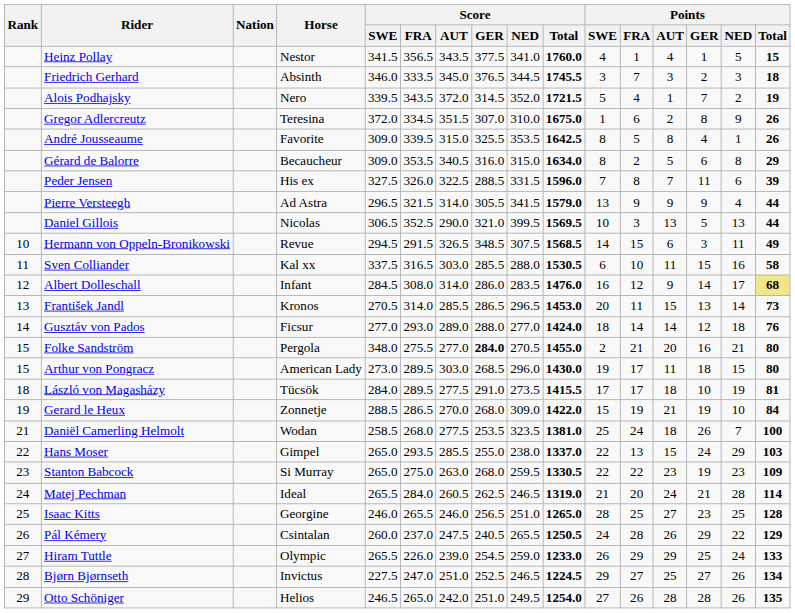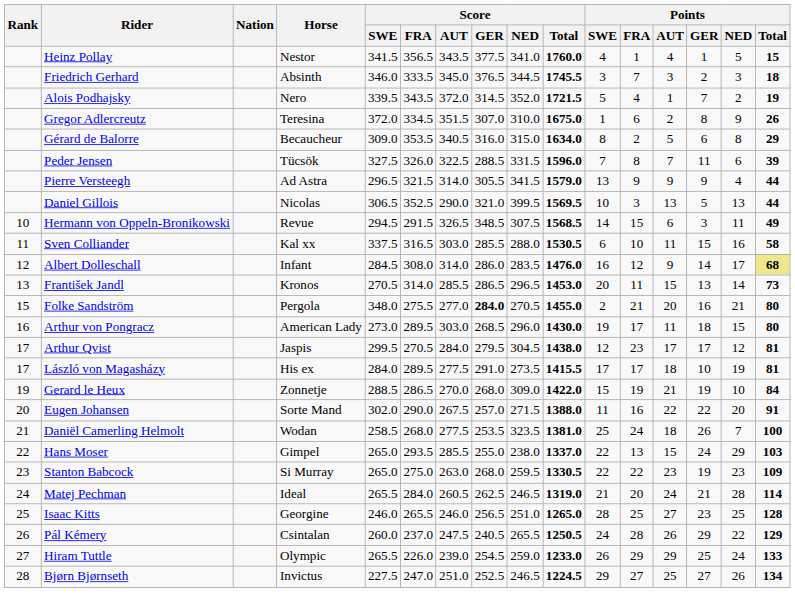 <table class="wikitable sortable" style="text-align:center">
 <tr>
 <th rowspan=2>Rank</th>
 <th rowspan=2>Rider</th>
 <th rowspan=2>Nation</th>
 <th rowspan=2>Horse</th>
 <th colspan=6>Score</th>
 <th colspan=6>Points</th>
 </tr>
 <tr>
 <th>SWE</th>
 <th>FRA</th>
 <th>AUT</th>
 <th>GER</th>
 <th>NED</th>
 <th>Total</th>
 <th>SWE</th>
 <th>FRA</th>
 <th>AUT</th>
 <th>GER</th>
 <th>NED</th>
 <th>Total</th>
 </tr>
 <tr>
 <td></td>
 <td align=left><a href='#'>Heinz Pollay</a></td>
 <td align=left></td>
 <td align=left>Nestor</td>
 <td>341.5</td>
 <td>356.5</td>
 <td>343.5</td>
 <td>377.5</td>
 <td>341.0</td>
 <td><strong>1760.0</strong></td>
 <td>4</td>
 <td>1</td>
 <td>4</td>
 <td>1</td>
 <td>5</td>
 <td><strong>15</strong></td>
 </tr>
 <tr>
 <td></td>
 <td align=left><a href='#'>Friedrich Gerhard</a></td>
 <td align=left></td>
 <td align=left>Absinth</td>
 <td>346.0</td>
 <td>333.5</td>
 <td>345.0</td>
 <td>376.5</td>
 <td>344.5</td>
 <td><strong>1745.5</strong></td>
 <td>3</td>
 <td>7</td>
 <td>3</td>
 <td>2</td>
 <td>3</td>
 <td><strong>18</strong></td>
 </tr>
 <tr>
 <td></td>
 <td align=left><a href='#'>Alois Podhajsky</a></td>
 <td align=left></td>
 <td align=left>Nero</td>
 <td>339.5</td>
 <td>343.5</td>
 <td>372.0</td>
 <td>314.5</td>
 <td>352.0</td>
 <td><strong>1721.5</strong></td>
 <td>5</td>
 <td>4</td>
 <td>1</td>
 <td>7</td>
 <td>2</td>
 <td><strong>19</strong></td>
 </tr>
 <tr>
 <td></td>
 <td align=left><a href='#'>Gregor Adlercreutz</a></td>
 <td align=left></td>
 <td align=left>Teresina</td>
 <td>372.0</td>
 <td>334.5</td>
 <td>351.5</td>
 <td>307.0</td>
 <td>310.0</td>
 <td><strong>1675.0</strong></td>
 <td>1</td>
 <td>6</td>
 <td>2</td>
 <td>8</td>
 <td>9</td>
 <td><strong>26</strong></td>
 </tr>
 <tr>
 <td></td>
-<td align=left><a href='#'>André Jousseaume</a></td>
-<td align=left></td>
-<td align=left>Favorite</td>
-<td>309.0</td>
-<td>339.5</td>
-<td>315.0</td>
-<td>325.5</td>
-<td>353.5</td>
-<td><strong>1642.5</strong></td>
-<td>8</td>
-<td>5</td>
-<td>8</td>
-<td>4</td>
-<td>1</td>
-<td><strong>26</strong></td>
-</tr>
-<tr>
-<td></td>
 <td align=left><a href='#'>Gérard de Balorre</a></td>
 <td align=left></td>
 <td align=left>Becaucheur</td>
 <td>309.0</td>
 <td>353.5</td>
 <td>340.5</td>
 <td>316.0</td>
 <td>315.0</td>
 <td><strong>1634.0</strong></td>
 <td>8</td>
 <td>2</td>
 <td>5</td>
 <td>6</td>
 <td>8</td>
 <td><strong>29</strong></td>
 </tr>
 <tr>
 <td></td>
 <td align=left><a href='#'>Peder Jensen</a></td>
 <td align=left></td>
-<td align=left>His ex</td>
+<td align=left>Tücsök</td>
 <td>327.5</td>
 <td>326.0</td>
 <td>322.5</td>
 <td>288.5</td>
 <td>331.5</td>
 <td><strong>1596.0</strong></td>
 <td>7</td>
 <td>8</td>
 <td>7</td>
 <td>11</td>
 <td>6</td>
 <td><strong>39</strong></td>
 </tr>
 <tr>
 <td></td>
 <td align=left><a href='#'>Pierre Versteegh</a></td>
 <td align=left></td>
 <td align=left>Ad Astra</td>
 <td>296.5</td>
 <td>321.5</td>
 <td>314.0</td>
 <td>305.5</td>
 <td>341.5</td>
 <td><strong>1579.0</strong></td>
 <td>13</td>
 <td>9</td>
 <td>9</td>
 <td>9</td>
 <td>4</td>
 <td><strong>44</strong></td>
 </tr>
 <tr>
 <td></td>
 <td align=left><a href='#'>Daniel Gillois</a></td>
 <td align=left></td>
 <td align=left>Nicolas</td>
 <td>306.5</td>
 <td>352.5</td>
 <td>290.0</td>
 <td>321.0</td>
 <td>399.5</td>
 <td><strong>1569.5</strong></td>
 <td>10</td>
 <td>3</td>
 <td>13</td>
 <td>5</td>
 <td>13</td>
 <td><strong>44</strong></td>
 </tr>
 <tr>
 <td>10</td>
 <td align=left><a href='#'>Hermann von Oppeln-Bronikowski</a></td>
 <td align=left></td>
 <td align=left>Revue</td>
 <td>294.5</td>
 <td>291.5</td>
 <td>326.5</td>
 <td>348.5</td>
 <td>307.5</td>
 <td><strong>1568.5</strong></td>
 <td>14</td>
 <td>15</td>
 <td>6</td>
 <td>3</td>
 <td>11</td>
 <td><strong>49</strong></td>
 </tr>
 <tr>
 <td>11</td>
 <td align=left><a href='#'>Sven Colliander</a></td>
 <td align=left></td>
 <td align=left>Kal xx</td>
 <td>337.5</td>
 <td>316.5</td>
 <td>303.0</td>
 <td>285.5</td>
 <td>288.0</td>
 <td><strong>1530.5</strong></td>
 <td>6</td>
 <td>10</td>
 <td>11</td>
 <td>15</td>
 <td>16</td>
 <td><strong>58</strong></td>
 </tr>
 <tr>
 <td>12</td>
 <td align=left><a href='#'>Albert Dolleschall</a></td>
 <td align=left></td>
 <td align=left>Infant</td>
 <td>284.5</td>
 <td>308.0</td>
 <td>314.0</td>
 <td>286.0</td>
 <td>283.5</td>
 <td><strong>1476.0</strong></td>
 <td>16</td>
 <td>12</td>
 <td>9</td>
 <td>14</td>
 <td>17</td>
 <td style="background: khaki;"><strong>68</strong></td>
 </tr>
 <tr>
 <td>13</td>
 <td align=left><a href='#'>František Jandl</a></td>
 <td align=left></td>
 <td align=left>Kronos</td>
 <td>270.5</td>
 <td>314.0</td>
 <td>285.5</td>
 <td>286.5</td>
 <td>296.5</td>
 <td><strong>1453.0</strong></td>
 <td>20</td>
 <td>11</td>
 <td>15</td>
 <td>13</td>
 <td>14</td>
 <td><strong>73</strong></td>
 </tr>
 <tr>
-<td>14</td>
-<td align=left><a href='#'>Gusztáv von Pados</a></td>
-<td align=left></td>
-<td align=left>Ficsur</td>
-<td>277.0</td>
-<td>293.0</td>
-<td>289.0</td>
-<td>288.0</td>
-<td>277.0</td>
-<td><strong>1424.0</strong></td>
-<td>18</td>
-<td>14</td>
-<td>14</td>
-<td>12</td>
-<td>18</td>
-<td><strong>76</strong></td>
-</tr>
-<tr>
 <td>15</td>
 <td align=left><a href='#'>Folke Sandström</a></td>
 <td align=left></td>
 <td align=left>Pergola</td>
 <td>348.0</td>
 <td>275.5</td>
 <td>277.0</td>
 <td><strong>284.0</strong></td>
 <td>270.5</td>
 <td><strong>1455.0</strong></td>
 <td>2</td>
 <td>21</td>
 <td>20</td>
 <td>16</td>
 <td>21</td>
 <td><strong>80</strong></td>
 </tr>
 <tr>
-<td>15</td>
+<td>16</td>
 <td align=left><a href='#'>Arthur von Pongracz</a></td>
 <td align=left></td>
 <td align=left>American Lady</td>
 <td>273.0</td>
 <td>289.5</td>
 <td>303.0</td>
 <td>268.5</td>
 <td>296.0</td>
 <td><strong>1430.0</strong></td>
 <td>19</td>
 <td>17</td>
 <td>11</td>
 <td>18</td>
 <td>15</td>
 <td><strong>80</strong></td>
 </tr>
 <tr>
-<td>18</td>
+<td>17</td>
+<td align=left><a href='#'>Arthur Qvist</a></td>
+<td align=left></td>
+<td align=left>Jaspis</td>
+<td>299.5</td>
+<td>270.5</td>
+<td>284.0</td>
+<td>279.5</td>
+<td>304.5</td>
+<td><strong>1438.0</strong></td>
+<td>12</td>
+<td>23</td>
+<td>17</td>
+<td>17</td>
+<td>12</td>
+<td><strong>81</strong></td>
+</tr>
+<tr>
+<td>17</td>
 <td align=left><a href='#'>László von Magasházy</a></td>
 <td align=left></td>
-<td align=left>Tücsök</td>
+<td align=left>His ex</td>
 <td>284.0</td>
 <td>289.5</td>
 <td>277.5</td>
 <td>291.0</td>
 <td>273.5</td>
 <td><strong>1415.5</strong></td>
 <td>17</td>
 <td>17</td>
 <td>18</td>
 <td>10</td>
 <td>19</td>
 <td><strong>81</strong></td>
 </tr>
 <tr>
 <td>19</td>
 <td align=left><a href='#'>Gerard le Heux</a></td>
 <td align=left></td>
 <td align=left>Zonnetje</td>
 <td>288.5</td>
 <td>286.5</td>
 <td>270.0</td>
 <td>268.0</td>
 <td>309.0</td>
 <td><strong>1422.0</strong></td>
 <td>15</td>
 <td>19</td>
 <td>21</td>
 <td>19</td>
 <td>10</td>
 <td><strong>84</strong></td>
+</tr>
+<tr>
+<td>20</td>
+<td align=left><a href='#'>Eugen Johansen</a></td>
+<td align=left></td>
+<td align=left>Sorte Mand</td>
+<td>302.0</td>
+<td>290.0</td>
+<td>267.5</td>
+<td>257.0</td>
+<td>271.5</td>
+<td><strong>1388.0</strong></td>
+<td>11</td>
+<td>16</td>
+<td>22</td>
+<td>22</td>
+<td>20</td>
+<td><strong>91</strong></td>
 </tr>
 <tr>
 <td>21</td>
 <td align=left><a href='#'>Daniël Camerling Helmolt</a></td>
 <td align=left></td>
 <td align=left>Wodan</td>
 <td>258.5</td>
 <td>268.0</td>
 <td>277.5</td>
 <td>253.5</td>
 <td>323.5</td>
 <td><strong>1381.0</strong></td>
 <td>25</td>
 <td>24</td>
 <td>18</td>
 <td>26</td>
 <td>7</td>
 <td><strong>100</strong></td>
 </tr>
 <tr>
 <td>22</td>
 <td align=left><a href='#'>Hans Moser</a></td>
 <td align=left></td>
 <td align=left>Gimpel</td>
 <td>265.0</td>
 <td>293.5</td>
 <td>285.5</td>
 <td>255.0</td>
 <td>238.0</td>
 <td><strong>1337.0</strong></td>
 <td>22</td>
 <td>13</td>
 <td>15</td>
 <td>24</td>
 <td>29</td>
 <td><strong>103</strong></td>
 </tr>
 <tr>
 <td>23</td>
 <td align=left><a href='#'>Stanton Babcock</a></td>
 <td align=left></td>
 <td align=left>Si Murray</td>
 <td>265.0</td>
 <td>275.0</td>
 <td>263.0</td>
 <td>268.0</td>
 <td>259.5</td>
 <td><strong>1330.5</strong></td>
 <td>22</td>
 <td>22</td>
 <td>23</td>
 <td>19</td>
 <td>23</td>
 <td><strong>109</strong></td>
 </tr>
 <tr>
 <td>24</td>
 <td align=left><a href='#'>Matej Pechman</a></td>
 <td align=left></td>
 <td align=left>Ideal</td>
 <td>265.5</td>
 <td>284.0</td>
 <td>260.5</td>
 <td>262.5</td>
 <td>246.5</td>
 <td><strong>1319.0</strong></td>
 <td>21</td>
 <td>20</td>
 <td>24</td>
 <td>21</td>
 <td>28</td>
 <td><strong>114</strong></td>
 </tr>
 <tr>
 <td>25</td>
 <td align=left><a href='#'>Isaac Kitts</a></td>
 <td align=left></td>
 <td align=left>Georgine</td>
 <td>246.0</td>
 <td>265.5</td>
 <td>246.0</td>
 <td>256.5</td>
 <td>251.0</td>
 <td><strong>1265.0</strong></td>
 <td>28</td>
 <td>25</td>
 <td>27</td>
 <td>23</td>
 <td>25</td>
 <td><strong>128</strong></td>
 </tr>
 <tr>
 <td>26</td>
 <td align=left><a href='#'>Pál Kémery</a></td>
 <td align=left></td>
 <td align=left>Csintalan</td>
 <td>260.0</td>
 <td>237.0</td>
 <td>247.5</td>
 <td>240.5</td>
 <td>265.5</td>
 <td><strong>1250.5</strong></td>
 <td>24</td>
 <td>28</td>
 <td>26</td>
 <td>29</td>
 <td>22</td>
 <td><strong>129</strong></td>
 </tr>
 <tr>
 <td>27</td>
 <td align=left><a href='#'>Hiram Tuttle</a></td>
 <td align=left></td>
 <td align=left>Olympic</td>
 <td>265.5</td>
 <td>226.0</td>
 <td>239.0</td>
 <td>254.5</td>
 <td>259.0</td>
 <td><strong>1233.0</strong></td>
 <td>26</td>
 <td>29</td>
 <td>29</td>
 <td>25</td>
 <td>24</td>
 <td><strong>133</strong></td>
 </tr>
 <tr>
 <td>28</td>
 <td align=left><a href='#'>Bjørn Bjørnseth</a></td>
 <td align=left></td>
 <td align=left>Invictus</td>
 <td>227.5</td>
 <td>247.0</td>
 <td>251.0</td>
 <td>252.5</td>
 <td>246.5</td>
 <td><strong>1224.5</strong></td>
 <td>29</td>
 <td>27</td>
 <td>25</td>
 <td>27</td>
 <td>26</td>
 <td><strong>134</strong></td>
 </tr>
-<tr>
-<td>29</td>
-<td align=left><a href='#'>Otto Schöniger</a></td>
-<td align=left></td>
-<td align=left>Helios</td>
-<td>246.5</td>
-<td>265.0</td>
-<td>242.0</td>
-<td>251.0</td>
-<td>249.5</td>
-<td><strong>1254.0</strong></td>
-<td>27</td>
-<td>26</td>
-<td>28</td>
-<td>28</td>
-<td>26</td>
-<td><strong>135</strong></td>
-</tr>
 </table>
